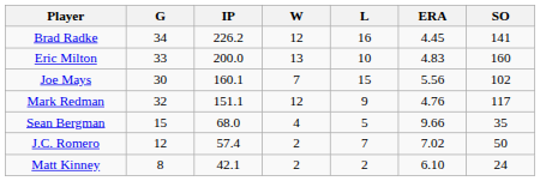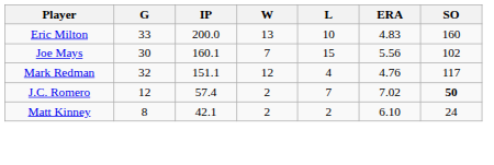 <table class="wikitable sortable">
 <tr>
 <th bgcolor="#DDDDFF" width="16%">Player</th>
 <th bgcolor="#DDDDFF" width="9%">G</th>
 <th bgcolor="#DDDDFF" width="9%">IP</th>
 <th bgcolor="#DDDDFF" width="9%">W</th>
 <th bgcolor="#DDDDFF" width="9%">L</th>
 <th bgcolor="#DDDDFF" width="9%">ERA</th>
 <th bgcolor="#DDDDFF" width="9%">SO</th>
-</tr>
-<tr align="center">
-<td><a href='#'>Brad Radke</a></td>
-<td>34</td>
-<td>226.2</td>
-<td>12</td>
-<td>16</td>
-<td>4.45</td>
-<td>141</td>
 </tr>
 <tr align=center>
 <td><a href='#'>Eric Milton</a></td>
 <td>33</td>
 <td>200.0</td>
 <td>13</td>
 <td>10</td>
 <td>4.83</td>
 <td>160</td>
 </tr>
 <tr align=center>
 <td><a href='#'>Joe Mays</a></td>
 <td>30</td>
 <td>160.1</td>
 <td>7</td>
 <td>15</td>
 <td>5.56</td>
 <td>102</td>
 </tr>
 <tr align=center>
 <td><a href='#'>Mark Redman</a></td>
 <td>32</td>
 <td>151.1</td>
 <td>12</td>
-<td>9</td>
+<td>4</td>
 <td>4.76</td>
 <td>117</td>
-</tr>
-<tr align=center>
-<td><a href='#'>Sean Bergman</a></td>
-<td>15</td>
-<td>68.0</td>
-<td>4</td>
-<td>5</td>
-<td>9.66</td>
-<td>35</td>
 </tr>
 <tr align=center>
 <td><a href='#'>J.C. Romero</a></td>
 <td>12</td>
 <td>57.4</td>
 <td>2</td>
 <td>7</td>
 <td>7.02</td>
-<td>50</td>
+<td><strong>50</strong></td>
 </tr>
 <tr align=center>
 <td><a href='#'>Matt Kinney</a></td>
 <td>8</td>
 <td>42.1</td>
 <td>2</td>
 <td>2</td>
 <td>6.10</td>
 <td>24</td>
 </tr>
 </table>
